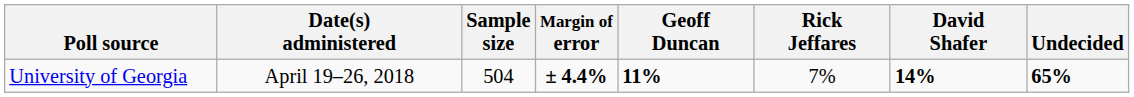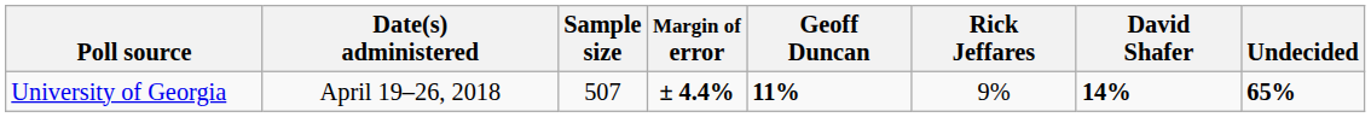 <table class="wikitable">
 <tr valign= bottom>
 <th style="width:160px;">Poll source</th>
 <th style="width:185px;">Date(s)<br>administered</th>
 <th class=small>Sample<br>size</th>
 <th><small>Margin of</small><br>error</th>
 <th style="width:100px;">Geoff<br>Duncan</th>
 <th style="width:100px;">Rick<br>Jeffares</th>
 <th style="width:100px;">David<br>Shafer</th>
 <th>Undecided</th>
 </tr>
 <tr>
 <td><a href='#'>University of Georgia</a></td>
 <td align=center>April 19–26, 2018</td>
-<td align=center>504</td>
+<td align=center>507</td>
 <td align=center><strong>± 4.4%</strong></td>
 <td><strong>11%</strong></td>
-<td align=center>7%</td>
+<td align=center>9%</td>
 <td><strong>14%</strong></td>
 <td><strong>65%</strong></td>
 </tr>
 </table>
